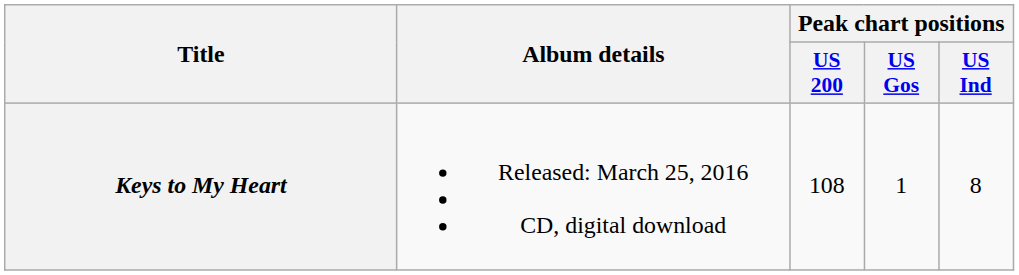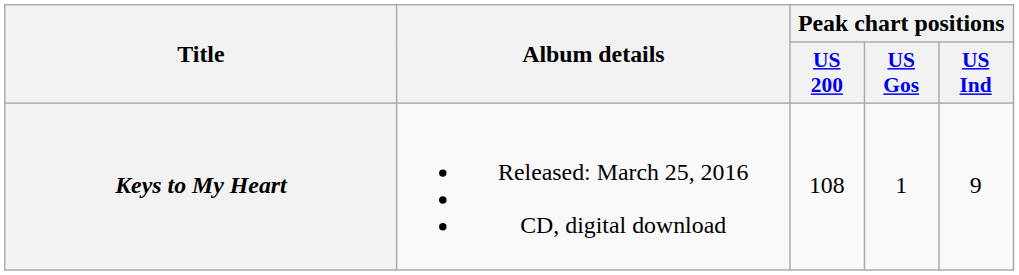 <table class="wikitable plainrowheaders" style="text-align:center;">
 <tr>
 <th scope="col" rowspan="2" style="width:16em;">Title</th>
 <th scope="col" rowspan="2" style="width:16em;">Album details</th>
 <th scope="col" colspan="3">Peak chart positions</th>
 </tr>
 <tr>
 <th style="width:3em; font-size:90%"><a href='#'>US<br>200</a></th>
 <th style="width:3em; font-size:90%"><a href='#'>US<br>Gos</a></th>
 <th style="width:3em; font-size:90%"><a href='#'>US<br>Ind</a></th>
 </tr>
 <tr>
 <th scope="row"><em>Keys to My Heart</em></th>
 <td><br><ul><li>Released: March 25, 2016</li><li></li><li>CD, digital download</li></ul></td>
 <td>108</td>
 <td>1</td>
-<td>8</td>
+<td>9</td>
 </tr>
 </table>
